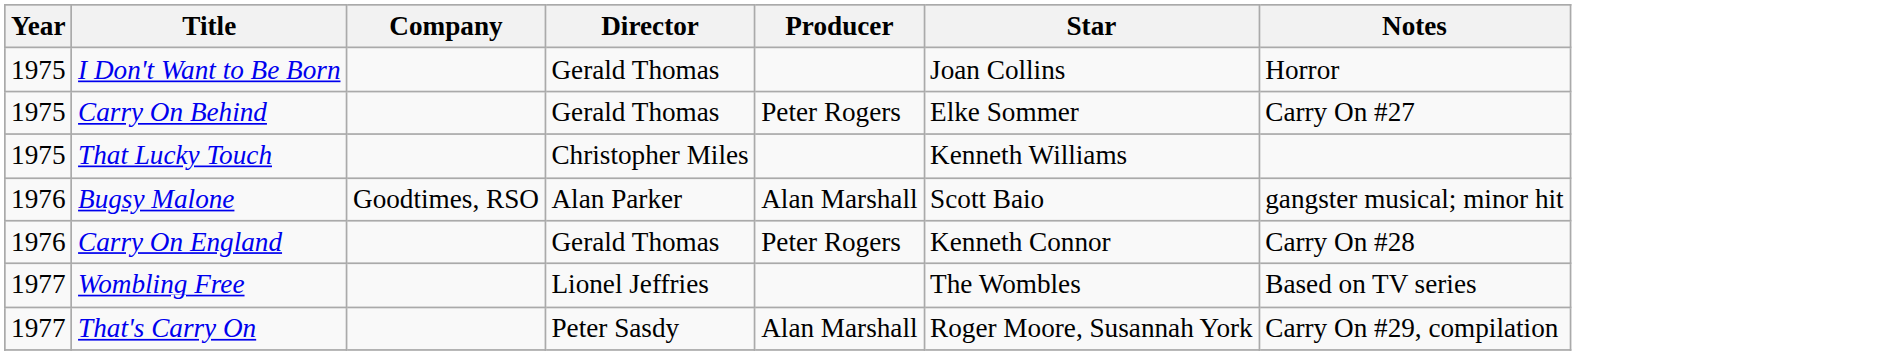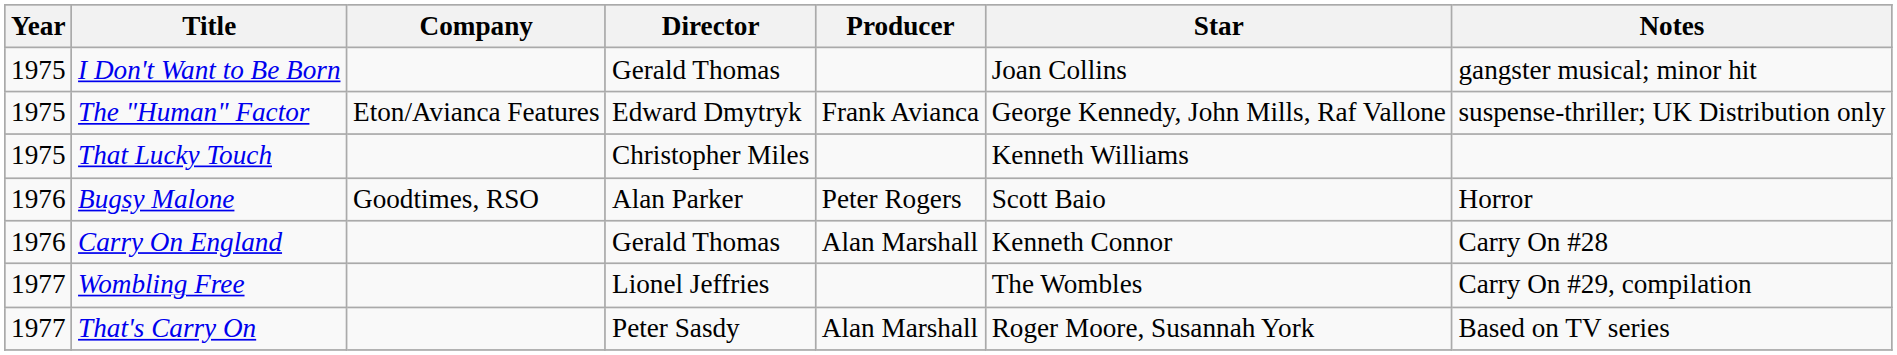 <table class="wikitable sortable">
 <tr>
 <th>Year</th>
 <th>Title</th>
 <th>Company</th>
 <th>Director</th>
 <th>Producer</th>
 <th>Star</th>
 <th>Notes</th>
 </tr>
 <tr>
 <td>1975</td>
 <td><em><a href='#'>I Don't Want to Be Born</a></em></td>
 <td></td>
 <td>Gerald Thomas</td>
 <td></td>
 <td>Joan Collins</td>
-<td>Horror</td>
+<td>gangster musical; minor hit</td>
 </tr>
 <tr>
 <td>1975</td>
-<td><em><a href='#'>Carry On Behind</a></em></td>
-<td></td>
-<td>Gerald Thomas</td>
-<td>Peter Rogers</td>
-<td>Elke Sommer</td>
-<td>Carry On #27</td>
+<td><em><a href='#'>The "Human" Factor</a></em></td>
+<td>Eton/Avianca Features</td>
+<td>Edward Dmytryk</td>
+<td>Frank Avianca</td>
+<td>George Kennedy, John Mills, Raf Vallone</td>
+<td>suspense-thriller; UK Distribution only</td>
 </tr>
 <tr>
 <td>1975</td>
 <td><em><a href='#'>That Lucky Touch</a></em></td>
 <td></td>
 <td>Christopher Miles</td>
 <td></td>
 <td>Kenneth Williams</td>
 <td></td>
 </tr>
 <tr>
 <td>1976</td>
 <td><em><a href='#'>Bugsy Malone</a></em></td>
 <td>Goodtimes, RSO</td>
 <td>Alan Parker</td>
-<td>Alan Marshall</td>
+<td>Peter Rogers</td>
 <td>Scott Baio</td>
-<td>gangster musical; minor hit</td>
+<td>Horror</td>
 </tr>
 <tr>
 <td>1976</td>
 <td><em><a href='#'>Carry On England</a></em></td>
 <td></td>
 <td>Gerald Thomas</td>
-<td>Peter Rogers</td>
+<td>Alan Marshall</td>
 <td>Kenneth Connor</td>
 <td>Carry On #28</td>
 </tr>
 <tr>
 <td>1977</td>
 <td><em><a href='#'>Wombling Free</a></em></td>
 <td></td>
 <td>Lionel Jeffries</td>
 <td></td>
 <td>The Wombles</td>
-<td>Based on TV series</td>
+<td>Carry On #29, compilation</td>
 </tr>
 <tr>
 <td>1977</td>
 <td><em><a href='#'>That's Carry On</a></em></td>
 <td></td>
 <td>Peter Sasdy</td>
 <td>Alan Marshall</td>
 <td>Roger Moore, Susannah York</td>
-<td>Carry On #29, compilation</td>
+<td>Based on TV series</td>
 </tr>
 </table>
